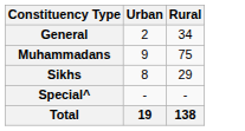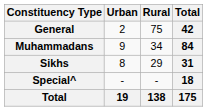 <table class="wikitable" style="text-align:center">
 <tr>
 <th>Constituency Type</th>
 <th>Urban</th>
 <th>Rural</th>
+<th>Total</th>
 </tr>
 <tr>
 <th>General</th>
 <td>2</td>
-<td>34</td>
+<td>75</td>
+<th>42</th>
 </tr>
 <tr>
 <th>Muhammadans</th>
 <td>9</td>
-<td>75</td>
+<td>34</td>
+<th>84</th>
 </tr>
 <tr>
 <th>Sikhs</th>
 <td>8</td>
 <td>29</td>
+<th>31</th>
 </tr>
 <tr>
 <th>Special^</th>
 <td>-</td>
 <td>-</td>
+<th>18</th>
 </tr>
 <tr>
 <th>Total</th>
 <th>19</th>
 <th>138</th>
+<th>175</th>
 </tr>
 </table>
